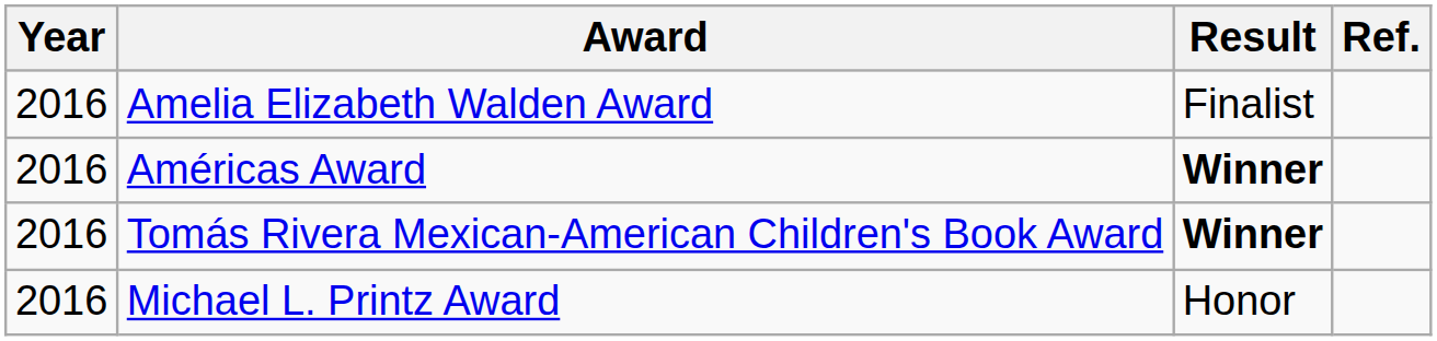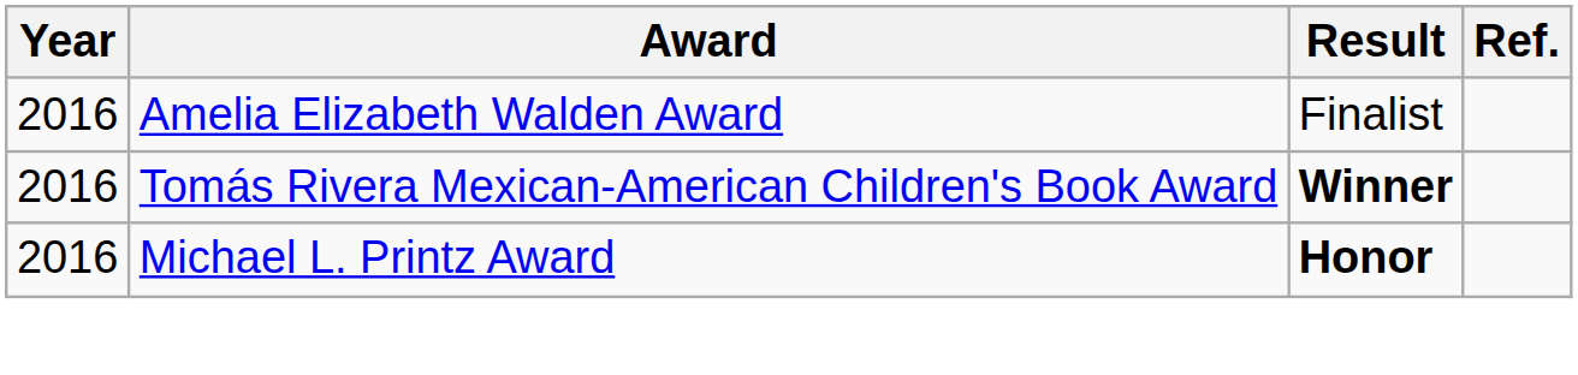 <table class="wikitable sortable">
 <tr>
 <th>Year</th>
 <th>Award</th>
 <th>Result</th>
 <th>Ref.</th>
 </tr>
 <tr>
 <td>2016</td>
 <td><a href='#'>Amelia Elizabeth Walden Award</a></td>
 <td>Finalist</td>
 <td></td>
 </tr>
 <tr>
 <td>2016</td>
-<td><a href='#'>Américas Award</a></td>
-<td><strong>Winner</strong></td>
-<td></td>
-</tr>
-<tr>
-<td>2016</td>
 <td><a href='#'>Tomás Rivera Mexican-American Children's Book Award</a></td>
 <td><strong>Winner</strong></td>
 <td></td>
 </tr>
 <tr>
 <td>2016</td>
 <td><a href='#'>Michael L. Printz Award</a></td>
-<td>Honor</td>
+<td><strong>Honor</strong></td>
 <td></td>
 </tr>
 </table>
